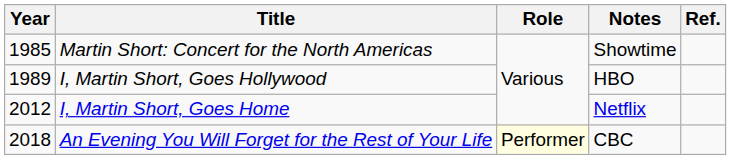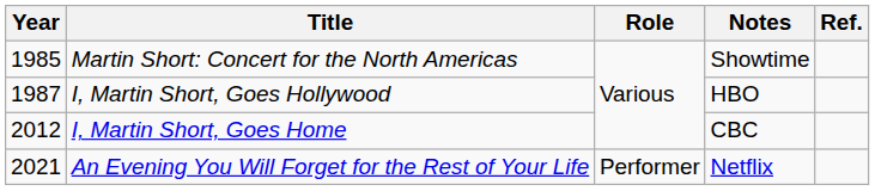 <table class="wikitable">
 <tr>
 <th>Year</th>
 <th>Title</th>
 <th>Role</th>
 <th>Notes</th>
 <th>Ref.</th>
 </tr>
 <tr>
 <td>1985</td>
 <td><em>Martin Short: Concert for the North Americas</em></td>
 <td rowspan="3">Various</td>
 <td>Showtime</td>
 <td></td>
 </tr>
 <tr>
-<td>1989</td>
+<td>1987</td>
 <td><em>I, Martin Short, Goes Hollywood</em></td>
 <td>HBO</td>
 <td></td>
 </tr>
 <tr>
 <td>2012</td>
 <td><em><a href='#'>I, Martin Short, Goes Home</a></em></td>
+<td>CBC</td>
+<td></td>
+</tr>
+<tr>
+<td>2021</td>
+<td><em><a href='#'>An Evening You Will Forget for the Rest of Your Life</a></em></td>
+<td>Performer</td>
 <td><a href='#'>Netflix</a></td>
 <td></td>
 </tr>
-<tr>
-<td>2018</td>
-<td><em><a href='#'>An Evening You Will Forget for the Rest of Your Life</a></em></td>
-<td style="background: lightyellow;">Performer</td>
-<td>CBC</td>
-<td></td>
-</tr>
 </table>
